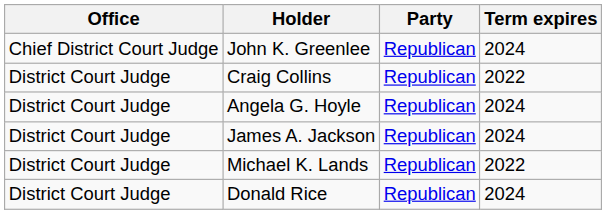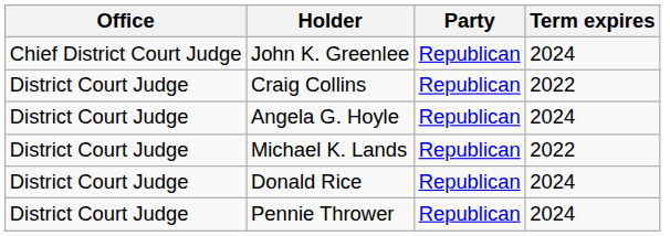 <table class="wikitable">
 <tr>
 <th>Office</th>
 <th>Holder</th>
 <th>Party</th>
 <th>Term expires</th>
 </tr>
 <tr>
 <td>Chief District Court Judge</td>
 <td>John K. Greenlee</td>
 <td><a href='#'>Republican</a></td>
 <td>2024</td>
 </tr>
 <tr>
 <td>District Court Judge</td>
 <td>Craig Collins</td>
 <td><a href='#'>Republican</a></td>
 <td>2022</td>
 </tr>
 <tr>
 <td>District Court Judge</td>
 <td>Angela G. Hoyle</td>
 <td><a href='#'>Republican</a></td>
 <td>2024</td>
 </tr>
 <tr>
 <td>District Court Judge</td>
-<td>James A. Jackson</td>
-<td><a href='#'>Republican</a></td>
-<td>2024</td>
-</tr>
-<tr>
-<td>District Court Judge</td>
 <td>Michael K. Lands</td>
 <td><a href='#'>Republican</a></td>
 <td>2022</td>
 </tr>
 <tr>
 <td>District Court Judge</td>
 <td>Donald Rice</td>
 <td><a href='#'>Republican</a></td>
 <td>2024</td>
 </tr>
+<tr>
+<td>District Court Judge</td>
+<td>Pennie Thrower</td>
+<td><a href='#'>Republican</a></td>
+<td>2024</td>
+</tr>
 </table>
